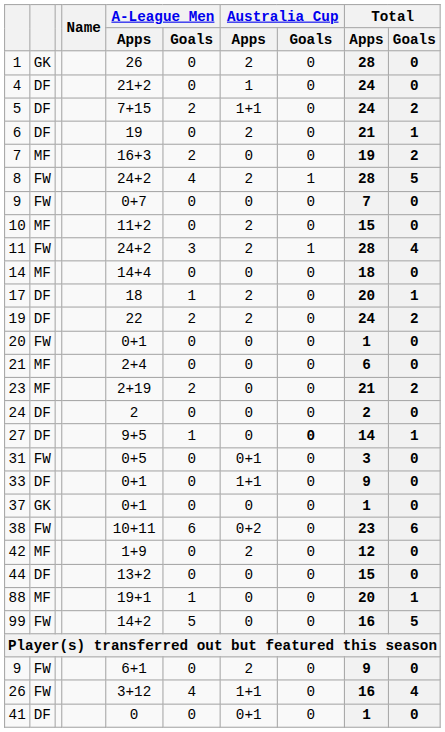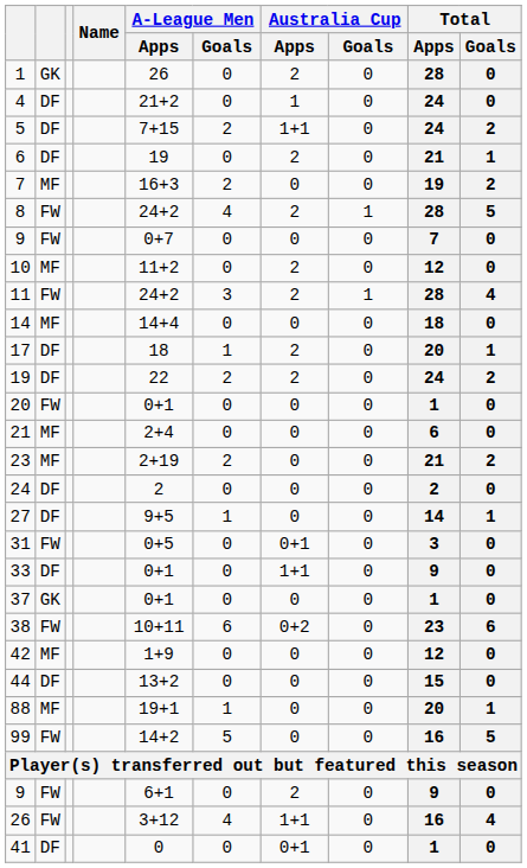 <table class="wikitable sortable" style="text-align:center">
 <tr>
 <th rowspan="2"></th>
 <th rowspan="2"></th>
 <th rowspan="2"></th>
 <th rowspan="2">Name</th>
 <th colspan="2"><a href='#'>A-League Men</a></th>
 <th colspan="2"><a href='#'>Australia Cup</a></th>
 <th colspan="2">Total</th>
 </tr>
 <tr>
 <th>Apps</th>
 <th>Goals</th>
 <th>Apps</th>
 <th>Goals</th>
 <th>Apps</th>
 <th>Goals</th>
 </tr>
 <tr>
 <td>1</td>
 <td>GK</td>
 <td></td>
 <td align="left"><br></td>
 <td>26</td>
 <td>0<br></td>
 <td>2</td>
 <td>0<br></td>
 <th>28</th>
 <th>0</th>
 </tr>
 <tr>
 <td>4</td>
 <td>DF</td>
 <td></td>
 <td align="left"><br></td>
 <td>21+2</td>
 <td>0<br></td>
 <td>1</td>
 <td>0<br></td>
 <th>24</th>
 <th>0</th>
 </tr>
 <tr>
 <td>5</td>
 <td>DF</td>
 <td></td>
 <td align="left"><br></td>
 <td>7+15</td>
 <td>2<br></td>
 <td>1+1</td>
 <td>0<br></td>
 <th>24</th>
 <th>2</th>
 </tr>
 <tr>
 <td>6</td>
 <td>DF</td>
 <td></td>
 <td align="left"><br></td>
 <td>19</td>
 <td>0<br></td>
 <td>2</td>
 <td>0<br></td>
 <th>21</th>
 <th>1</th>
 </tr>
 <tr>
 <td>7</td>
 <td>MF</td>
 <td></td>
 <td align="left"><br></td>
 <td>16+3</td>
 <td>2<br></td>
 <td>0</td>
 <td>0<br></td>
 <th>19</th>
 <th>2</th>
 </tr>
 <tr>
 <td>8</td>
 <td>FW</td>
 <td></td>
 <td align="left"><br></td>
 <td>24+2</td>
 <td>4<br></td>
 <td>2</td>
 <td>1<br></td>
 <th>28</th>
 <th>5</th>
 </tr>
 <tr>
 <td>9</td>
 <td>FW</td>
 <td></td>
 <td align="left"><br></td>
 <td>0+7</td>
 <td>0<br></td>
 <td>0</td>
 <td>0<br></td>
 <th>7</th>
 <th>0</th>
 </tr>
 <tr>
 <td>10</td>
 <td>MF</td>
 <td></td>
 <td align="left"><br></td>
 <td>11+2</td>
 <td>0<br></td>
 <td>2</td>
 <td>0<br></td>
-<th>15</th>
+<th>12</th>
 <th>0</th>
 </tr>
 <tr>
 <td>11</td>
 <td>FW</td>
 <td></td>
 <td align="left"><br></td>
 <td>24+2</td>
 <td>3<br></td>
 <td>2</td>
 <td>1<br></td>
 <th>28</th>
 <th>4</th>
 </tr>
 <tr>
 <td>14</td>
 <td>MF</td>
 <td></td>
 <td align="left"><br></td>
 <td>14+4</td>
 <td>0<br></td>
 <td>0</td>
 <td>0<br></td>
 <th>18</th>
 <th>0</th>
 </tr>
 <tr>
 <td>17</td>
 <td>DF</td>
 <td></td>
 <td align="left"><br></td>
 <td>18</td>
 <td>1<br></td>
 <td>2</td>
 <td>0<br></td>
 <th>20</th>
 <th>1</th>
 </tr>
 <tr>
 <td>19</td>
 <td>DF</td>
 <td></td>
 <td align="left"><br></td>
 <td>22</td>
 <td>2<br></td>
 <td>2</td>
 <td>0<br></td>
 <th>24</th>
 <th>2</th>
 </tr>
 <tr>
 <td>20</td>
 <td>FW</td>
 <td></td>
 <td align="left"><br></td>
 <td>0+1</td>
 <td>0<br></td>
 <td>0</td>
 <td>0<br></td>
 <th>1</th>
 <th>0</th>
 </tr>
 <tr>
 <td>21</td>
 <td>MF</td>
 <td></td>
 <td align="left"><br></td>
 <td>2+4</td>
 <td>0<br></td>
 <td>0</td>
 <td>0<br></td>
 <th>6</th>
 <th>0</th>
 </tr>
 <tr>
 <td>23</td>
 <td>MF</td>
 <td></td>
 <td align="left"><br></td>
 <td>2+19</td>
 <td>2<br></td>
 <td>0</td>
 <td>0<br></td>
 <th>21</th>
 <th>2</th>
 </tr>
 <tr>
 <td>24</td>
 <td>DF</td>
 <td></td>
 <td align="left"><br></td>
 <td>2</td>
 <td>0<br></td>
 <td>0</td>
 <td>0<br></td>
 <th>2</th>
 <th>0</th>
 </tr>
 <tr>
 <td>27</td>
 <td>DF</td>
 <td></td>
 <td align="left"><br></td>
 <td>9+5</td>
 <td>1<br></td>
 <td>0</td>
-<td><strong>0<br></strong></td>
+<td>0<br></td>
 <th>14</th>
 <th>1</th>
 </tr>
 <tr>
 <td>31</td>
 <td>FW</td>
 <td></td>
 <td align="left"><br></td>
 <td>0+5</td>
 <td>0<br></td>
 <td>0+1</td>
 <td>0<br></td>
 <th>3</th>
 <th>0</th>
 </tr>
 <tr>
 <td>33</td>
 <td>DF</td>
 <td></td>
 <td align="left"><br></td>
 <td>0+1</td>
 <td>0<br></td>
 <td>1+1</td>
 <td>0<br></td>
 <th>9</th>
 <th>0</th>
 </tr>
 <tr>
 <td>37</td>
 <td>GK</td>
 <td></td>
 <td align="left"><br></td>
 <td>0+1</td>
 <td>0<br></td>
 <td>0</td>
 <td>0<br></td>
 <th>1</th>
 <th>0</th>
 </tr>
 <tr>
 <td>38</td>
 <td>FW</td>
 <td></td>
 <td align="left"><br></td>
 <td>10+11</td>
 <td>6<br></td>
 <td>0+2</td>
 <td>0<br></td>
 <th>23</th>
 <th>6</th>
 </tr>
 <tr>
 <td>42</td>
 <td>MF</td>
 <td></td>
 <td align="left"><br></td>
 <td>1+9</td>
 <td>0<br></td>
-<td>2</td>
+<td>0</td>
 <td>0<br></td>
 <th>12</th>
 <th>0</th>
 </tr>
 <tr>
 <td>44</td>
 <td>DF</td>
 <td></td>
 <td align="left"><br></td>
 <td>13+2</td>
 <td>0<br></td>
 <td>0</td>
 <td>0<br></td>
 <th>15</th>
 <th>0</th>
 </tr>
 <tr>
 <td>88</td>
 <td>MF</td>
 <td></td>
 <td align="left"><br></td>
 <td>19+1</td>
 <td>1<br></td>
 <td>0</td>
 <td>0<br></td>
 <th>20</th>
 <th>1</th>
 </tr>
 <tr>
 <td>99</td>
 <td>FW</td>
 <td></td>
 <td align="left"><br></td>
 <td>14+2</td>
 <td>5<br></td>
 <td>0</td>
 <td>0<br></td>
 <th>16</th>
 <th>5</th>
 </tr>
 <tr>
 <th colspan="10">Player(s) transferred out but featured this season</th>
 </tr>
 <tr>
 <td>9</td>
 <td>FW</td>
 <td></td>
 <td align="left"><br></td>
 <td>6+1</td>
 <td>0<br></td>
 <td>2</td>
 <td>0<br></td>
 <th>9</th>
 <th>0</th>
 </tr>
 <tr>
 <td>26</td>
 <td>FW</td>
 <td></td>
 <td align="left"><br></td>
 <td>3+12</td>
 <td>4<br></td>
 <td>1+1</td>
 <td>0<br></td>
 <th>16</th>
 <th>4</th>
 </tr>
 <tr>
 <td>41</td>
 <td>DF</td>
 <td></td>
 <td align="left"><br></td>
 <td>0</td>
 <td>0<br></td>
 <td>0+1</td>
 <td>0<br></td>
 <th>1</th>
 <th>0</th>
 </tr>
 </table>
